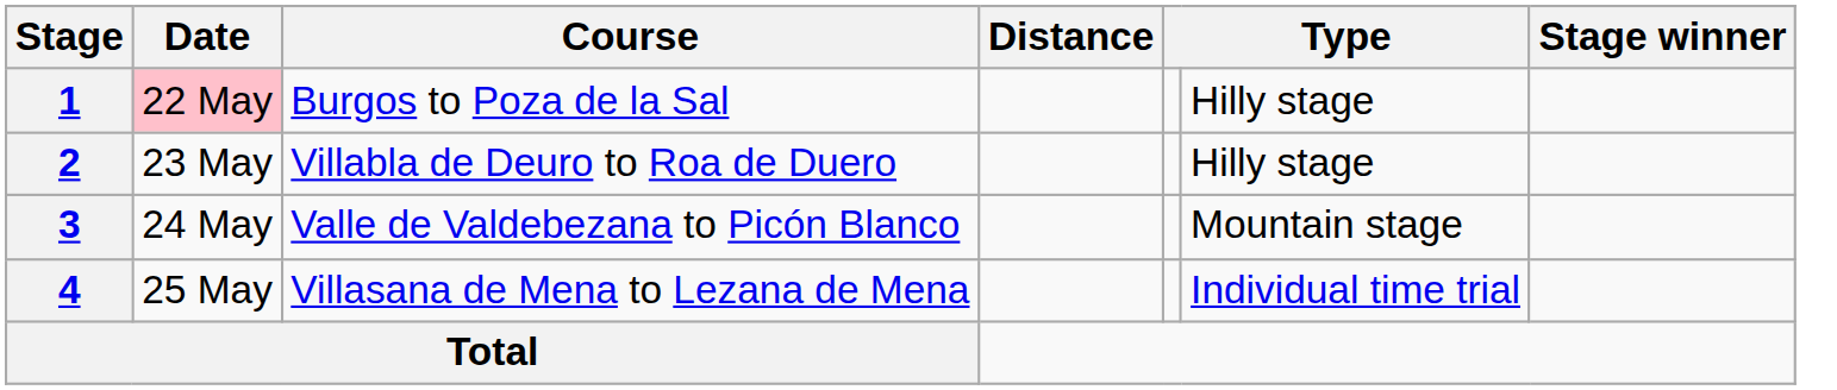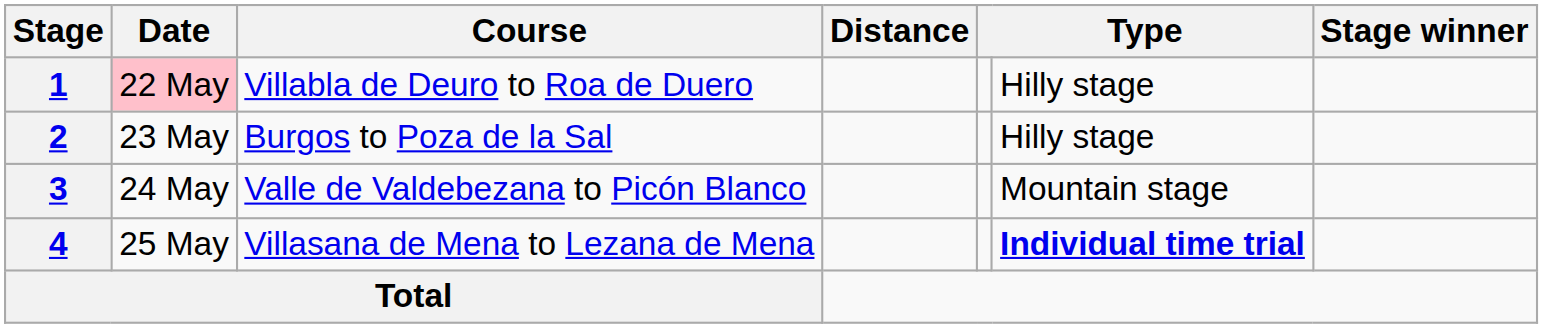 <table class="wikitable">
 <tr>
 <th scope="col">Stage</th>
 <th scope="col">Date</th>
 <th scope="col">Course</th>
 <th scope="col">Distance</th>
 <th colspan="2" scope="col">Type</th>
 <th scope="col">Stage winner</th>
 </tr>
 <tr>
 <th scope="row"><a href='#'>1</a></th>
 <td style="background: pink; text-align:center;">22 May</td>
-<td><a href='#'>Burgos</a> to <a href='#'>Poza de la Sal</a></td>
+<td><a href='#'>Villabla de Deuro</a> to <a href='#'>Roa de Duero</a></td>
 <td style="text-align:center;"></td>
 <td></td>
 <td>Hilly stage</td>
 <td></td>
 </tr>
 <tr>
 <th scope="row"><a href='#'>2</a></th>
 <td style="text-align:center;">23 May</td>
-<td><a href='#'>Villabla de Deuro</a> to <a href='#'>Roa de Duero</a></td>
+<td><a href='#'>Burgos</a> to <a href='#'>Poza de la Sal</a></td>
 <td style="text-align:center;"></td>
 <td></td>
 <td>Hilly stage</td>
 <td></td>
 </tr>
 <tr>
 <th scope="row"><a href='#'>3</a></th>
 <td style="text-align:center;">24 May</td>
 <td><a href='#'>Valle de Valdebezana</a> to <a href='#'>Picón Blanco</a></td>
 <td style="text-align:center;"></td>
 <td></td>
 <td>Mountain stage</td>
 <td></td>
 </tr>
 <tr>
 <th scope="row"><a href='#'>4</a></th>
 <td style="text-align:center;">25 May</td>
 <td><a href='#'>Villasana de Mena</a> to <a href='#'>Lezana de Mena</a></td>
 <td style="text-align:center;"></td>
 <td></td>
-<td><a href='#'>Individual time trial</a></td>
+<td><strong><a href='#'>Individual time trial</a></strong></td>
 <td></td>
 </tr>
 <tr>
 <th colspan="3">Total</th>
 <td colspan="4" style="text-align:center;"></td>
 </tr>
 </table>
